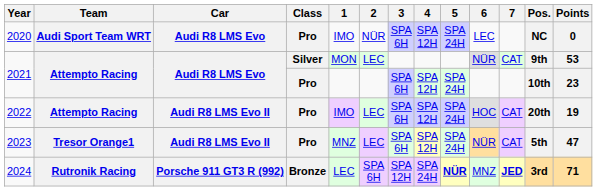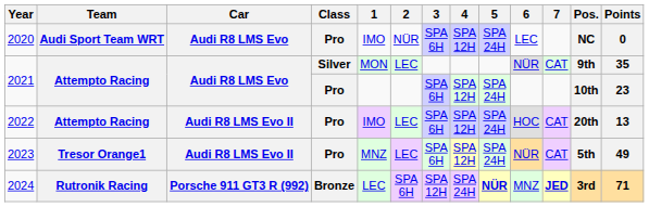 <table class="wikitable" border="1" style="text-align:center; font-size:90%;">
 <tr>
 <th>Year</th>
 <th>Team</th>
 <th>Car</th>
 <th>Class</th>
 <th>1</th>
 <th>2</th>
 <th>3</th>
 <th>4</th>
 <th>5</th>
 <th>6</th>
 <th>7</th>
 <th>Pos.</th>
 <th>Points</th>
 </tr>
 <tr>
 <td><a href='#'>2020</a></td>
 <th><a href='#'>Audi Sport Team WRT</a></th>
 <th><a href='#'>Audi R8 LMS Evo</a></th>
 <th>Pro</th>
 <td><a href='#'>IMO</a></td>
 <td><a href='#'>NÜR</a></td>
 <td style="background:#CFCFFF;"><a href='#'>SPA<br>6H</a><br></td>
 <td style="background:#CFCFFF;"><a href='#'>SPA<br>12H</a><br></td>
 <td style="background:#CFCFFF;"><a href='#'>SPA<br>24H</a><br></td>
 <td><a href='#'>LEC</a></td>
 <td></td>
 <th>NC</th>
 <th>0</th>
 </tr>
 <tr>
 <td rowspan=2><a href='#'>2021</a></td>
 <th rowspan=2><a href='#'>Attempto Racing</a></th>
 <th rowspan=2><a href='#'>Audi R8 LMS Evo</a></th>
 <th>Silver</th>
 <td style="background:#DFFFDF;"><a href='#'>MON</a><br></td>
 <td style="background:#DFFFDF;"><a href='#'>LEC</a><br></td>
 <td></td>
 <td></td>
 <td></td>
 <td style="background:#DFDFDF;"><a href='#'>NÜR</a><br></td>
 <td style="background:#DFFFDF;"><a href='#'>CAT</a><br></td>
 <th>9th</th>
-<th>53</th>
+<th>35</th>
 </tr>
 <tr>
 <th>Pro</th>
 <td></td>
 <td></td>
 <td style="background:#CFCFFF;"><a href='#'>SPA<br>6H</a><br></td>
 <td style="background:#DFFFDF;"><a href='#'>SPA<br>12H</a><br></td>
 <td style="background:#DFFFDF;"><a href='#'>SPA<br>24H</a><br></td>
 <td></td>
 <td></td>
 <th>10th</th>
 <th>23</th>
 </tr>
 <tr>
 <td><a href='#'>2022</a></td>
 <th><a href='#'>Attempto Racing</a></th>
 <th><a href='#'>Audi R8 LMS Evo II</a></th>
 <th>Pro</th>
 <td style="background:#EFCFFF;"><a href='#'>IMO</a><br></td>
 <td style="background:#DFFFDF;"><a href='#'>LEC</a><br></td>
 <td style="background:#CFCFFF;"><a href='#'>SPA<br>6H</a><br></td>
 <td style="background:#CFCFFF;"><a href='#'>SPA<br>12H</a><br></td>
 <td style="background:#CFCFFF;"><a href='#'>SPA<br>24H</a><br></td>
 <td style="background:#DFDFDF;"><a href='#'>HOC</a><br></td>
 <td style="background:#EFCFFF;"><a href='#'>CAT</a><br></td>
 <th>20th</th>
-<th>19</th>
+<th>13</th>
 </tr>
 <tr>
 <td><a href='#'>2023</a></td>
 <th><a href='#'>Tresor Orange1</a></th>
 <th><a href='#'>Audi R8 LMS Evo II</a></th>
 <th>Pro</th>
 <td style="background:#DFFFDF;"><a href='#'>MNZ</a><br></td>
 <td style="background:#EFCFFF;"><a href='#'>LEC</a><br></td>
 <td style="background:#DFFFDF;"><a href='#'>SPA<br>6H</a><br></td>
 <td style="background:#FFFFBF;"><a href='#'>SPA<br>12H</a><br></td>
 <td style="background:#DFFFDF;"><a href='#'>SPA<br>24H</a><br></td>
 <td style="background:#FFDF9F;"><a href='#'>NÜR</a><br></td>
 <td style="background:#EFCFFF;"><a href='#'>CAT</a><br></td>
 <th>5th</th>
-<th>47</th>
+<th>49</th>
 </tr>
 <tr>
 <td><a href='#'>2024</a></td>
 <th><a href='#'>Rutronik Racing</a></th>
 <th><a href='#'>Porsche 911 GT3 R (992)</a></th>
 <th>Bronze</th>
 <td style="background:#dfffdf;"><a href='#'>LEC</a><br></td>
 <td style="background:#efcfff;"><a href='#'>SPA<br>6H</a><br></td>
 <td style="background:#efcfff;"><a href='#'>SPA<br>12H</a><br></td>
 <td style="background:#efcfff;"><a href='#'>SPA<br>24H</a><br></td>
 <td style="background:#ffffbf;"><strong><a href='#'>NÜR</a></strong><br></td>
 <td style="background:#dfffdf;"><a href='#'>MNZ</a><br></td>
 <td style="background:#ffffbf;"><strong><a href='#'>JED</a></strong><br></td>
 <th style="background:#FFDF9F;"><strong>3rd</strong></th>
 <th style="background:#FFDF9F;">71</th>
 </tr>
 </table>
